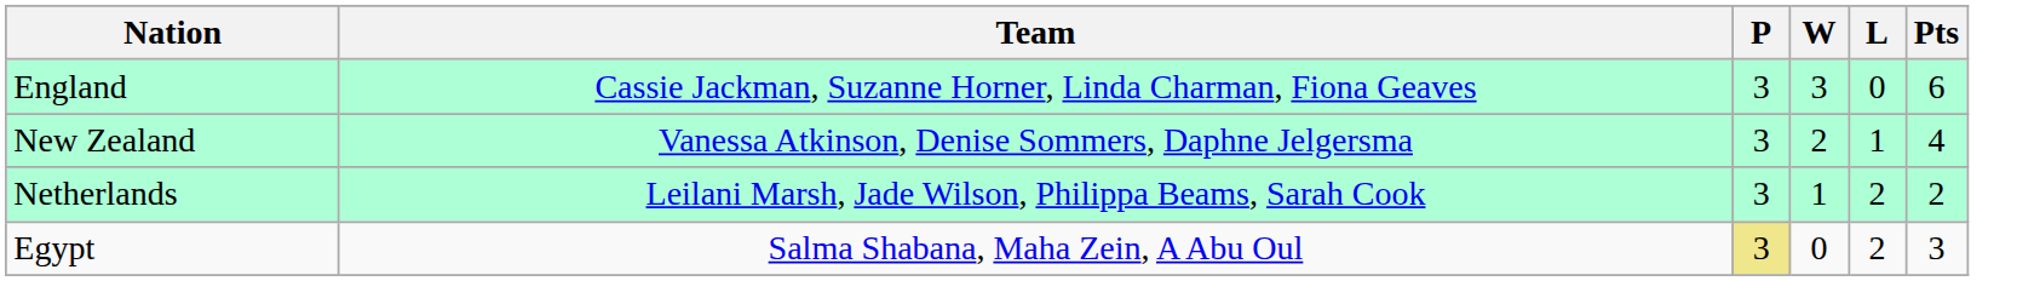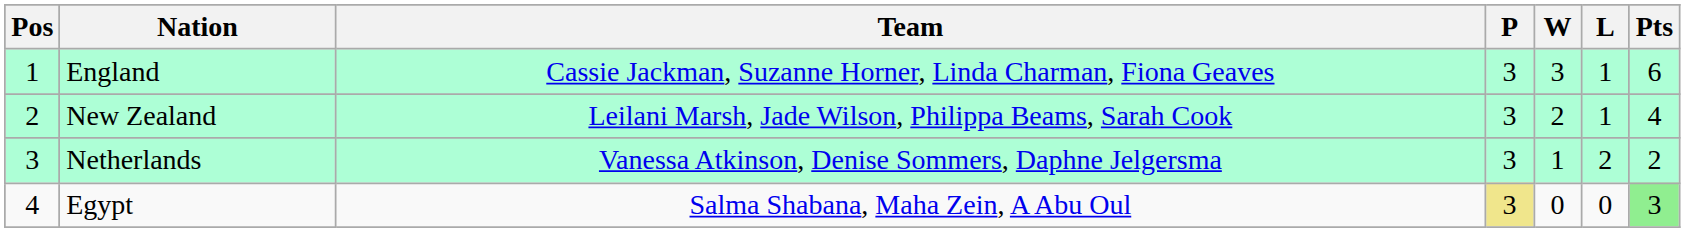 <table class="wikitable" style="font-size: 100%">
 <tr>
+<th width=20>Pos</th>
 <th width=150>Nation</th>
 <th width=650>Team</th>
 <th width=20>P</th>
 <th width=20>W</th>
 <th width=20>L</th>
 <th width=20>Pts</th>
 </tr>
 <tr align=center style="background: #ADFFD6;">
+<td>1</td>
 <td align="left"> England</td>
 <td><a href='#'>Cassie Jackman</a>, <a href='#'>Suzanne Horner</a>, <a href='#'>Linda Charman</a>, <a href='#'>Fiona Geaves</a></td>
 <td>3</td>
 <td>3</td>
-<td>0</td>
+<td>1</td>
 <td>6</td>
 </tr>
 <tr align=center style="background: #ADFFD6;">
+<td>2</td>
 <td align="left"> New Zealand</td>
-<td><a href='#'>Vanessa Atkinson</a>, <a href='#'>Denise Sommers</a>, <a href='#'>Daphne Jelgersma</a></td>
+<td><a href='#'>Leilani Marsh</a>, <a href='#'>Jade Wilson</a>, <a href='#'>Philippa Beams</a>, <a href='#'>Sarah Cook</a></td>
 <td>3</td>
 <td>2</td>
 <td>1</td>
 <td>4</td>
 </tr>
 <tr align=center style="background: #ADFFD6;">
+<td>3</td>
 <td align="left"> Netherlands</td>
-<td><a href='#'>Leilani Marsh</a>, <a href='#'>Jade Wilson</a>, <a href='#'>Philippa Beams</a>, <a href='#'>Sarah Cook</a></td>
+<td><a href='#'>Vanessa Atkinson</a>, <a href='#'>Denise Sommers</a>, <a href='#'>Daphne Jelgersma</a></td>
 <td>3</td>
 <td>1</td>
 <td>2</td>
 <td>2</td>
 </tr>
 <tr align=center>
+<td>4</td>
 <td align="left"> Egypt</td>
 <td><a href='#'>Salma Shabana</a>, <a href='#'>Maha Zein</a>, <a href='#'>A Abu Oul</a></td>
 <td style="background: khaki;">3</td>
 <td>0</td>
-<td>2</td>
-<td>3</td>
+<td>0</td>
+<td style="background: lightgreen;">3</td>
 </tr>
 </table>
